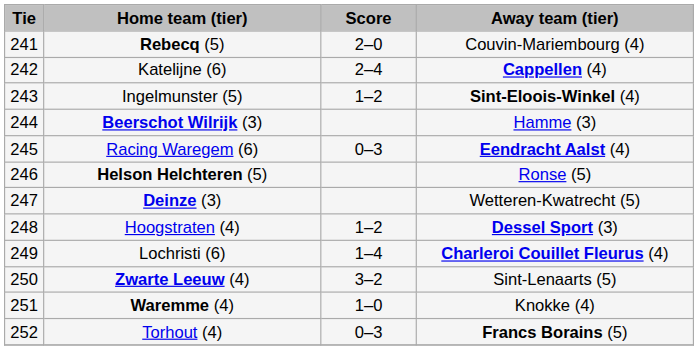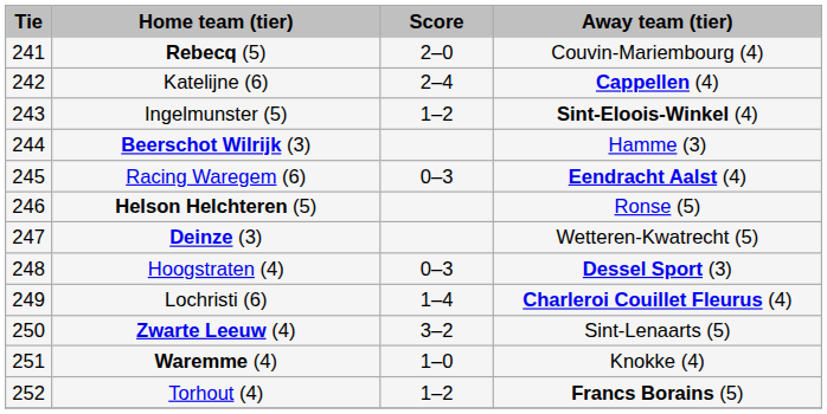 <table class="wikitable" style="width: 600px; background:WhiteSmoke; text-align:center; font-size:90%">
 <tr>
 <td scope="col" style="width:  5.00%; background:silver;"><strong>Tie</strong></td>
 <td scope="col" style="width: 36.25%; background:silver;"><strong>Home team (tier)</strong></td>
 <td scope="col" style="width: 12.50%; background:silver;"><strong>Score</strong></td>
 <td scope="col" style="width: 36.25%; background:silver;"><strong>Away team (tier)</strong></td>
 </tr>
 <tr>
 <td>241</td>
 <td><strong>Rebecq</strong> (5)</td>
 <td>2–0</td>
 <td>Couvin-Mariembourg (4)</td>
 </tr>
 <tr>
 <td>242</td>
 <td>Katelijne (6)</td>
 <td>2–4</td>
 <td><strong><a href='#'>Cappellen</a></strong> (4)</td>
 </tr>
 <tr>
 <td>243</td>
 <td>Ingelmunster (5)</td>
 <td>1–2</td>
 <td><strong>Sint-Eloois-Winkel</strong> (4)</td>
 </tr>
 <tr>
 <td>244</td>
 <td><strong><a href='#'>Beerschot Wilrijk</a></strong> (3)</td>
 <td></td>
 <td><a href='#'>Hamme</a> (3)</td>
 </tr>
 <tr>
 <td>245</td>
 <td><a href='#'>Racing Waregem</a> (6)</td>
 <td>0–3</td>
 <td><strong><a href='#'>Eendracht Aalst</a></strong> (4)</td>
 </tr>
 <tr>
 <td>246</td>
 <td><strong>Helson Helchteren</strong> (5)</td>
 <td></td>
 <td><a href='#'>Ronse</a> (5)</td>
 </tr>
 <tr>
 <td>247</td>
 <td><strong><a href='#'>Deinze</a></strong> (3)</td>
 <td></td>
 <td>Wetteren-Kwatrecht (5)</td>
 </tr>
 <tr>
 <td>248</td>
 <td><a href='#'>Hoogstraten</a> (4)</td>
-<td>1–2 </td>
+<td>0–3 </td>
 <td><strong><a href='#'>Dessel Sport</a></strong> (3)</td>
 </tr>
 <tr>
 <td>249</td>
 <td>Lochristi (6)</td>
 <td>1–4 </td>
 <td><strong><a href='#'>Charleroi Couillet Fleurus</a></strong> (4)</td>
 </tr>
 <tr>
 <td>250</td>
 <td><strong><a href='#'>Zwarte Leeuw</a></strong> (4)</td>
 <td>3–2</td>
 <td>Sint-Lenaarts (5)</td>
 </tr>
 <tr>
 <td>251</td>
 <td><strong>Waremme</strong> (4)</td>
 <td>1–0</td>
 <td>Knokke (4)</td>
 </tr>
 <tr>
 <td>252</td>
 <td><a href='#'>Torhout</a> (4)</td>
-<td>0–3 </td>
+<td>1–2 </td>
 <td><strong>Francs Borains</strong> (5)</td>
 </tr>
 <tr>
 </tr>
 </table>
